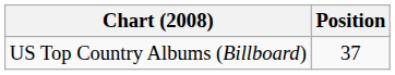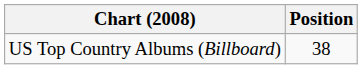 <table class="wikitable">
 <tr>
 <th>Chart (2008)</th>
 <th>Position</th>
 </tr>
 <tr>
 <td>US Top Country Albums (<em>Billboard</em>)</td>
-<td align="center">37</td>
+<td align="center">38</td>
 </tr>
 </table>
